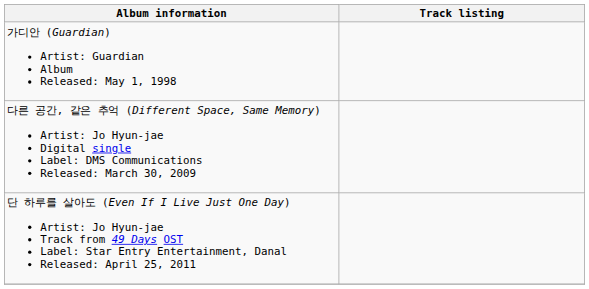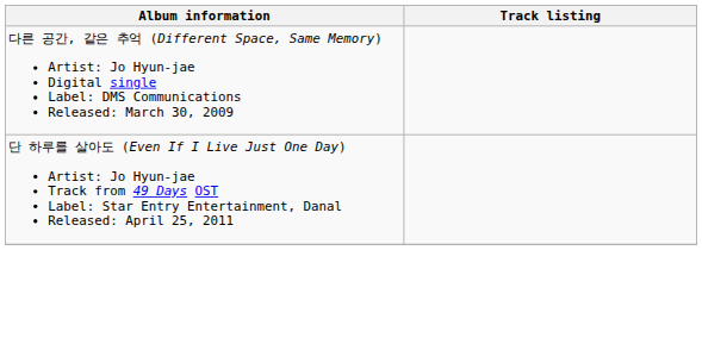 <table class="wikitable" style="width:700px">
 <tr>
 <th>Album information</th>
 <th align="center" width="290px">Track listing</th>
-</tr>
-<tr>
-<td>가디안 (<em>Guardian</em>)<br><ul><li>Artist: Guardian</li><li>Album</li><li>Released: May 1, 1998</li></ul></td>
-<td style="font-size: 85%;"></td>
 </tr>
 <tr>
 <td>다른 공간, 같은 추억 (<em>Different Space, Same Memory</em>)<br><ul><li>Artist: Jo Hyun-jae</li><li>Digital <a href='#'>single</a></li><li>Label: DMS Communications</li><li>Released: March 30, 2009</li></ul></td>
 <td style="font-size: 85%;"></td>
 </tr>
 <tr>
 <td>단 하루를 살아도 (<em>Even If I Live Just One Day</em>)<br><ul><li>Artist: Jo Hyun-jae</li><li>Track from <em><a href='#'>49 Days</a></em> <a href='#'>OST</a></li><li>Label: Star Entry Entertainment, Danal</li><li>Released: April 25, 2011</li></ul></td>
 <td style="font-size: 85%;"></td>
 </tr>
 <tr>
 </tr>
 </table>
